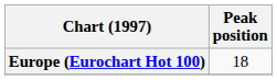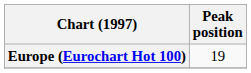 <table class="wikitable sortable plainrowheaders" style="text-align:center">
 <tr>
 <th>Chart (1997)</th>
 <th>Peak<br>position</th>
 </tr>
 <tr>
 <th scope="row">Europe (<a href='#'>Eurochart Hot 100</a>)</th>
-<td>18</td>
+<td>19</td>
 </tr>
 <tr>
 </tr>
 <tr>
 </tr>
 </table>
